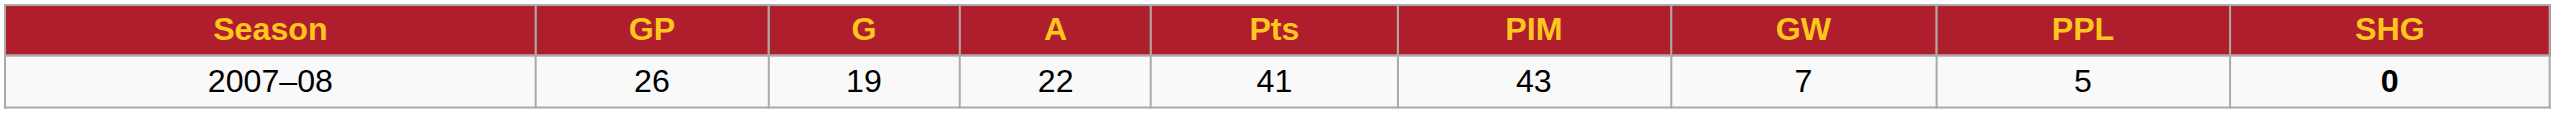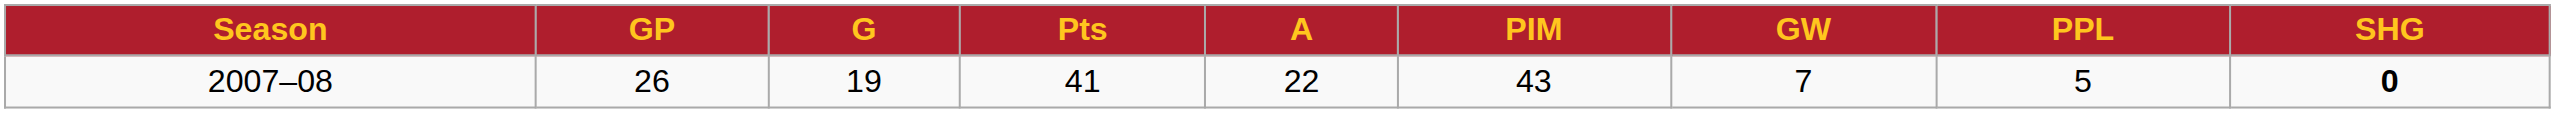 <table class="wikitable" width="80%">
 <tr align="center"  style=" background:#AF1E2D;color:#FFC61E;">
 <td><strong>Season</strong></td>
 <td><strong>GP</strong></td>
 <td><strong>G</strong></td>
+<td><strong>Pts</strong></td>
 <td><strong>A</strong></td>
-<td><strong>Pts</strong></td>
 <td><strong>PIM</strong></td>
 <td><strong>GW</strong></td>
 <td><strong>PPL</strong></td>
 <td><strong>SHG</strong></td>
 </tr>
 <tr align="center" bgcolor="">
 <td>2007–08</td>
 <td>26</td>
 <td>19</td>
+<td>41</td>
 <td>22</td>
-<td>41</td>
 <td>43</td>
 <td>7</td>
 <td>5</td>
 <td><strong>0</strong></td>
 </tr>
 </table>
